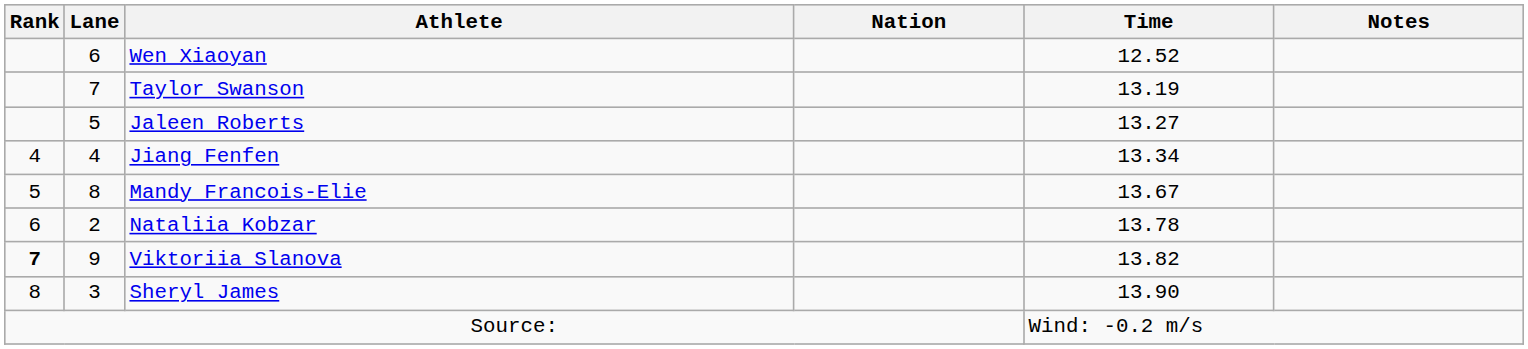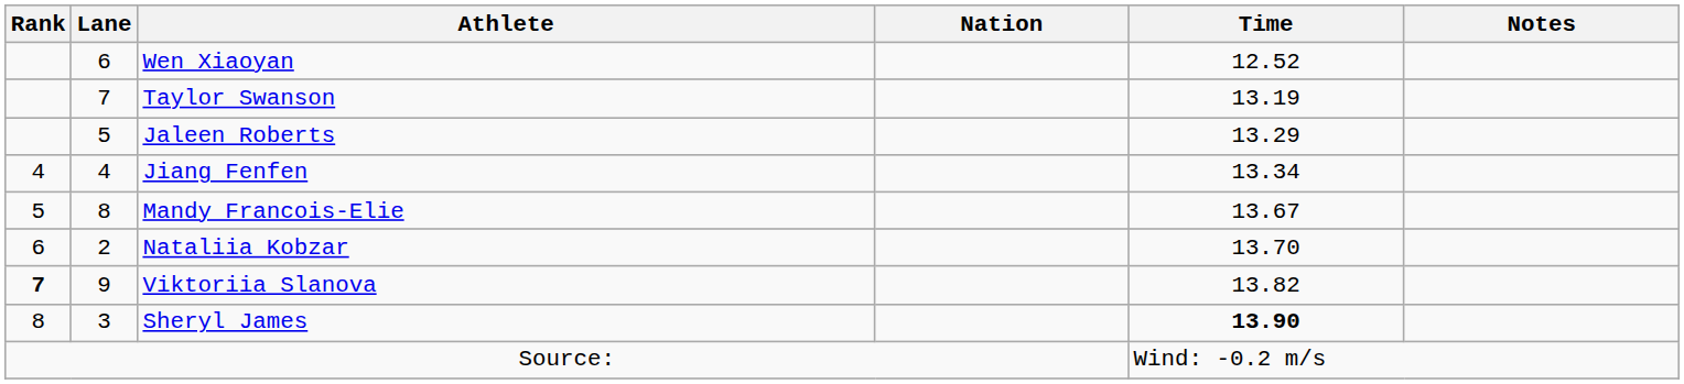 <table class="wikitable sortable" style="text-align:center;width: 60%;">
 <tr>
 <th scope="col" style="width: 10px;">Rank</th>
 <th scope="col" style="width: 10px;">Lane</th>
 <th scope="col">Athlete</th>
 <th scope="col">Nation</th>
 <th scope="col">Time</th>
 <th scope="col">Notes</th>
 </tr>
 <tr>
 <td></td>
 <td>6</td>
 <td align=left><a href='#'>Wen Xiaoyan</a></td>
 <td align=left></td>
 <td>12.52</td>
 <td></td>
 </tr>
 <tr>
 <td></td>
 <td>7</td>
 <td align=left><a href='#'>Taylor Swanson</a></td>
 <td align=left></td>
 <td>13.19</td>
 <td></td>
 </tr>
 <tr>
 <td></td>
 <td>5</td>
 <td align=left><a href='#'>Jaleen Roberts</a></td>
 <td align=left></td>
-<td>13.27</td>
+<td>13.29</td>
 <td></td>
 </tr>
 <tr>
 <td>4</td>
 <td>4</td>
 <td align=left><a href='#'>Jiang Fenfen</a></td>
 <td align=left></td>
 <td>13.34</td>
 <td></td>
 </tr>
 <tr>
 <td>5</td>
 <td>8</td>
 <td align=left><a href='#'>Mandy Francois-Elie</a></td>
 <td align=left></td>
 <td>13.67</td>
 <td></td>
 </tr>
 <tr>
 <td>6</td>
 <td>2</td>
 <td align=left><a href='#'>Nataliia Kobzar</a></td>
 <td align=left></td>
-<td>13.78</td>
+<td>13.70</td>
 <td></td>
 </tr>
 <tr>
 <td><strong>7</strong></td>
 <td>9</td>
 <td align=left><a href='#'>Viktoriia Slanova</a></td>
 <td align=left></td>
 <td>13.82</td>
 <td></td>
 </tr>
 <tr>
 <td>8</td>
 <td>3</td>
 <td align=left><a href='#'>Sheryl James</a></td>
 <td align=left></td>
-<td>13.90</td>
+<td><strong>13.90</strong></td>
 <td></td>
 </tr>
 <tr class="sortbottom">
 <td colspan="4">Source:</td>
 <td colspan="2" style="text-align:left;">Wind: -0.2 m/s</td>
 </tr>
 </table>
